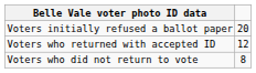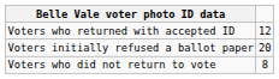 <table class="wikitable">
 <tr>
 <th>Belle Vale voter photo ID data</th>
+</tr>
+<tr>
+<td style="text-align:left">Voters who returned with accepted ID</td>
+<td style="text-align:center">12</td>
 </tr>
 <tr>
 <td style="text-align:left">Voters initially refused a ballot paper</td>
 <td style="text-align:center">20</td>
 </tr>
 <tr>
-<td style="text-align:left">Voters who returned with accepted ID</td>
-<td style="text-align:center">12</td>
-</tr>
-<tr>
 <td style="text-align:left">Voters who did not return to vote</td>
 <td style="text-align:center">8</td>
 </tr>
 </table>
